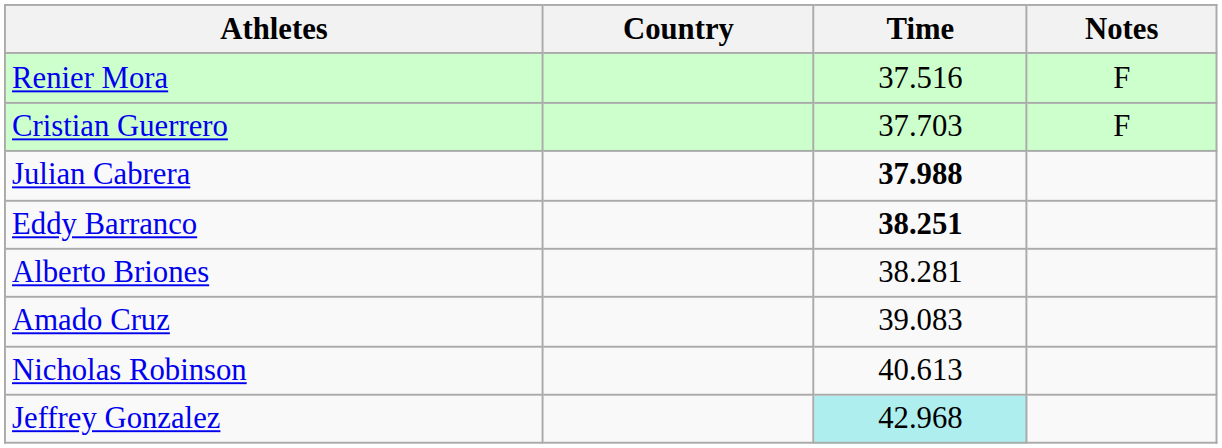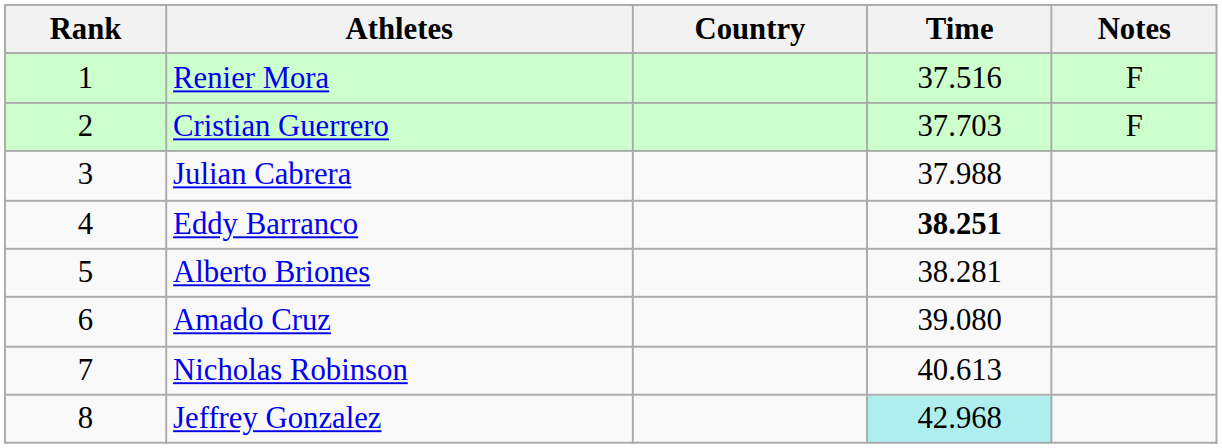 <table class="wikitable" width=50% style="text-align:center">
 <tr>
+<th>Rank</th>
 <th>Athletes</th>
 <th>Country</th>
 <th>Time</th>
 <th>Notes</th>
 </tr>
 <tr bgcolor=#ccffcc>
+<td>1</td>
 <td align=left><a href='#'>Renier Mora</a></td>
 <td align=left></td>
 <td>37.516</td>
 <td>F</td>
 </tr>
 <tr bgcolor=#ccffcc>
+<td>2</td>
 <td align=left><a href='#'>Cristian Guerrero</a></td>
 <td align=left></td>
 <td>37.703</td>
 <td>F</td>
 </tr>
 <tr>
+<td>3</td>
 <td align=left><a href='#'>Julian Cabrera</a></td>
 <td align=left></td>
-<td><strong>37.988</strong></td>
+<td>37.988</td>
 <td></td>
 </tr>
 <tr>
+<td>4</td>
 <td align=left><a href='#'>Eddy Barranco</a></td>
 <td align=left></td>
 <td><strong>38.251</strong></td>
 <td></td>
 </tr>
 <tr>
+<td>5</td>
 <td align=left><a href='#'>Alberto Briones</a></td>
 <td align=left></td>
 <td>38.281</td>
 <td></td>
 </tr>
 <tr>
+<td>6</td>
 <td align=left><a href='#'>Amado Cruz</a></td>
 <td align=left></td>
-<td>39.083</td>
+<td>39.080</td>
 <td></td>
 </tr>
 <tr>
+<td>7</td>
 <td align=left><a href='#'>Nicholas Robinson</a></td>
 <td align=left></td>
 <td>40.613</td>
 <td></td>
 </tr>
 <tr>
+<td>8</td>
 <td align=left><a href='#'>Jeffrey Gonzalez</a></td>
 <td align=left></td>
 <td style="background: paleturquoise;">42.968</td>
 <td></td>
 </tr>
 </table>
